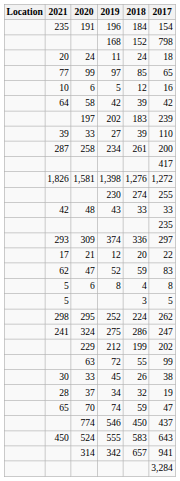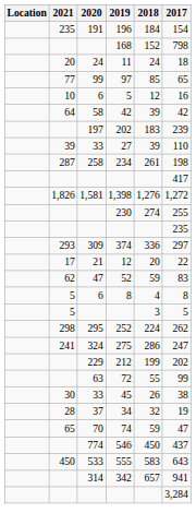 <table border=1 class="wikitable sortable static-row-numbers mw-datatable sticky-header sort-under" style=text-align:right;>
 <tr>
 <th>Location</th>
 <th>2021</th>
 <th>2020</th>
 <th>2019</th>
 <th>2018</th>
 <th>2017</th>
 </tr>
 <tr>
 <td></td>
 <td>235</td>
 <td>191</td>
 <td>196</td>
 <td>184</td>
 <td>154</td>
 </tr>
 <tr>
 <td></td>
 <td></td>
 <td></td>
 <td>168</td>
 <td>152</td>
 <td>798</td>
 </tr>
 <tr>
 <td></td>
 <td>20</td>
 <td>24</td>
 <td>11</td>
 <td>24</td>
 <td>18</td>
 </tr>
 <tr>
 <td></td>
 <td>77</td>
 <td>99</td>
 <td>97</td>
 <td>85</td>
 <td>65</td>
 </tr>
 <tr>
 <td></td>
 <td>10</td>
 <td>6</td>
 <td>5</td>
 <td>12</td>
 <td>16</td>
 </tr>
 <tr>
 <td></td>
 <td>64</td>
 <td>58</td>
 <td>42</td>
 <td>39</td>
 <td>42</td>
 </tr>
 <tr>
 <td></td>
 <td></td>
 <td>197</td>
 <td>202</td>
 <td>183</td>
 <td>239</td>
 </tr>
 <tr>
 <td></td>
 <td>39</td>
 <td>33</td>
 <td>27</td>
 <td>39</td>
 <td>110</td>
 </tr>
 <tr>
 <td></td>
 <td>287</td>
 <td>258</td>
 <td>234</td>
 <td>261</td>
-<td>200</td>
+<td>198</td>
 </tr>
 <tr>
 <td></td>
 <td></td>
 <td></td>
 <td></td>
 <td></td>
 <td>417</td>
 </tr>
 <tr>
 <td></td>
 <td>1,826</td>
 <td>1,581</td>
 <td>1,398</td>
 <td>1,276</td>
 <td>1,272</td>
 </tr>
 <tr>
 <td></td>
 <td></td>
 <td></td>
 <td>230</td>
 <td>274</td>
 <td>255</td>
-</tr>
-<tr>
-<td></td>
-<td>42</td>
-<td>48</td>
-<td>43</td>
-<td>33</td>
-<td>33</td>
 </tr>
 <tr>
 <td></td>
 <td></td>
 <td></td>
 <td></td>
 <td></td>
 <td>235</td>
 </tr>
 <tr>
 <td></td>
 <td>293</td>
 <td>309</td>
 <td>374</td>
 <td>336</td>
 <td>297</td>
 </tr>
 <tr>
 <td></td>
 <td>17</td>
 <td>21</td>
 <td>12</td>
 <td>20</td>
 <td>22</td>
 </tr>
 <tr>
 <td></td>
 <td>62</td>
 <td>47</td>
 <td>52</td>
 <td>59</td>
 <td>83</td>
 </tr>
 <tr>
 <td></td>
 <td>5</td>
 <td>6</td>
 <td>8</td>
 <td>4</td>
 <td>8</td>
 </tr>
 <tr>
 <td></td>
 <td>5</td>
 <td></td>
 <td></td>
 <td>3</td>
 <td>5</td>
 </tr>
 <tr>
 <td></td>
 <td>298</td>
 <td>295</td>
 <td>252</td>
 <td>224</td>
 <td>262</td>
 </tr>
 <tr>
 <td></td>
 <td>241</td>
 <td>324</td>
 <td>275</td>
 <td>286</td>
 <td>247</td>
 </tr>
 <tr>
 <td></td>
 <td></td>
 <td>229</td>
 <td>212</td>
 <td>199</td>
 <td>202</td>
 </tr>
 <tr>
 <td></td>
 <td></td>
 <td>63</td>
 <td>72</td>
 <td>55</td>
 <td>99</td>
 </tr>
 <tr>
 <td></td>
 <td>30</td>
 <td>33</td>
 <td>45</td>
 <td>26</td>
 <td>38</td>
 </tr>
 <tr>
 <td></td>
 <td>28</td>
 <td>37</td>
 <td>34</td>
 <td>32</td>
 <td>19</td>
 </tr>
 <tr>
 <td></td>
 <td>65</td>
 <td>70</td>
 <td>74</td>
 <td>59</td>
 <td>47</td>
 </tr>
 <tr>
 <td></td>
 <td></td>
 <td>774</td>
 <td>546</td>
 <td>450</td>
 <td>437</td>
 </tr>
 <tr>
 <td></td>
 <td>450</td>
-<td>524</td>
+<td>533</td>
 <td>555</td>
 <td>583</td>
 <td>643</td>
 </tr>
 <tr>
 <td></td>
 <td></td>
 <td>314</td>
 <td>342</td>
 <td>657</td>
 <td>941</td>
 </tr>
 <tr>
 <td></td>
 <td></td>
 <td></td>
 <td></td>
 <td></td>
 <td>3,284</td>
 </tr>
 </table>
